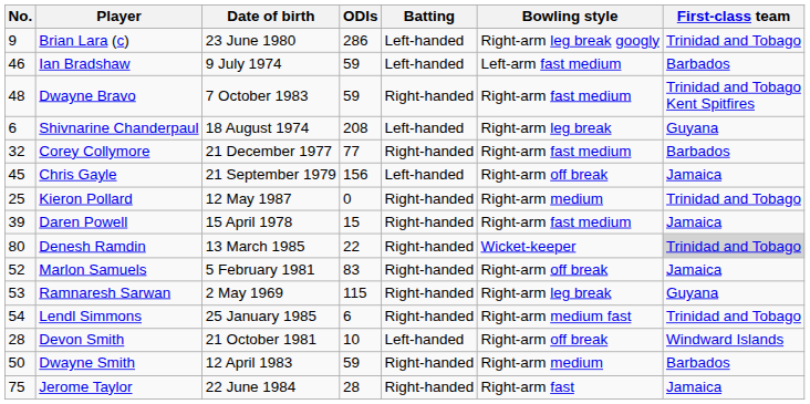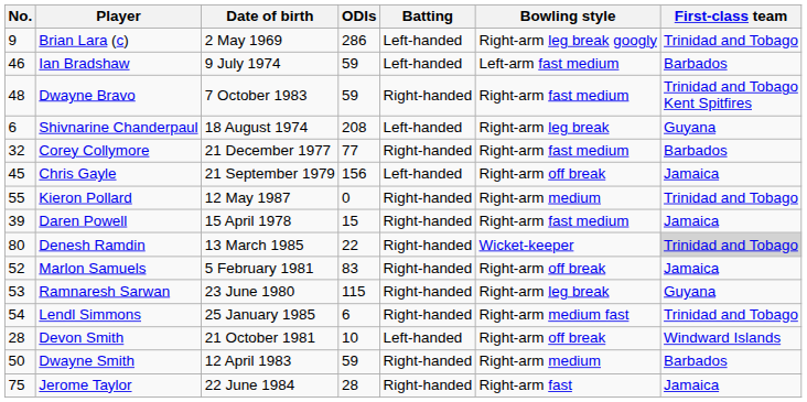 <table class="wikitable">
 <tr>
 <th>No.</th>
 <th>Player</th>
 <th>Date of birth</th>
 <th>ODIs</th>
 <th>Batting</th>
 <th>Bowling style</th>
 <th><a href='#'>First-class</a> team</th>
 </tr>
 <tr>
 <td>9</td>
 <td><a href='#'>Brian Lara</a> (<a href='#'>c</a>)</td>
-<td>23 June 1980</td>
+<td>2 May 1969</td>
 <td>286</td>
 <td>Left-handed</td>
 <td>Right-arm <a href='#'>leg break</a> <a href='#'>googly</a></td>
 <td><a href='#'>Trinidad and Tobago</a></td>
 </tr>
 <tr>
 <td>46</td>
 <td><a href='#'>Ian Bradshaw</a></td>
 <td>9 July 1974</td>
 <td>59</td>
 <td>Left-handed</td>
 <td>Left-arm <a href='#'>fast medium</a></td>
 <td><a href='#'>Barbados</a></td>
 </tr>
 <tr>
 <td>48</td>
 <td><a href='#'>Dwayne Bravo</a></td>
 <td>7 October 1983</td>
 <td>59</td>
 <td>Right-handed</td>
 <td>Right-arm <a href='#'>fast medium</a></td>
 <td><a href='#'>Trinidad and Tobago</a><br><a href='#'>Kent Spitfires</a></td>
 </tr>
 <tr>
 <td>6</td>
 <td><a href='#'>Shivnarine Chanderpaul</a></td>
 <td>18 August 1974</td>
 <td>208</td>
 <td>Left-handed</td>
 <td>Right-arm <a href='#'>leg break</a></td>
 <td><a href='#'>Guyana</a></td>
 </tr>
 <tr>
 <td>32</td>
 <td><a href='#'>Corey Collymore</a></td>
 <td>21 December 1977</td>
 <td>77</td>
 <td>Right-handed</td>
 <td>Right-arm <a href='#'>fast medium</a></td>
 <td><a href='#'>Barbados</a></td>
 </tr>
 <tr>
 <td>45</td>
 <td><a href='#'>Chris Gayle</a></td>
 <td>21 September 1979</td>
 <td>156</td>
 <td>Left-handed</td>
 <td>Right-arm <a href='#'>off break</a></td>
 <td><a href='#'>Jamaica</a></td>
 </tr>
 <tr>
-<td>25</td>
+<td>55</td>
 <td><a href='#'>Kieron Pollard</a></td>
 <td>12 May 1987</td>
 <td>0</td>
 <td>Right-handed</td>
 <td>Right-arm <a href='#'>medium</a></td>
 <td><a href='#'>Trinidad and Tobago</a></td>
 </tr>
 <tr>
 <td>39</td>
 <td><a href='#'>Daren Powell</a></td>
 <td>15 April 1978</td>
 <td>15</td>
 <td>Right-handed</td>
 <td>Right-arm <a href='#'>fast medium</a></td>
 <td><a href='#'>Jamaica</a></td>
 </tr>
 <tr>
 <td>80</td>
 <td><a href='#'>Denesh Ramdin</a></td>
 <td>13 March 1985</td>
 <td>22</td>
 <td>Right-handed</td>
 <td><a href='#'>Wicket-keeper</a></td>
 <td style="background: lightgrey;"><a href='#'>Trinidad and Tobago</a></td>
 </tr>
 <tr>
 <td>52</td>
 <td><a href='#'>Marlon Samuels</a></td>
 <td>5 February 1981</td>
 <td>83</td>
 <td>Right-handed</td>
 <td>Right-arm <a href='#'>off break</a></td>
 <td><a href='#'>Jamaica</a></td>
 </tr>
 <tr>
 <td>53</td>
 <td><a href='#'>Ramnaresh Sarwan</a></td>
-<td>2 May 1969</td>
+<td>23 June 1980</td>
 <td>115</td>
 <td>Right-handed</td>
 <td>Right-arm <a href='#'>leg break</a></td>
 <td><a href='#'>Guyana</a></td>
 </tr>
 <tr>
 <td>54</td>
 <td><a href='#'>Lendl Simmons</a></td>
 <td>25 January 1985</td>
 <td>6</td>
 <td>Right-handed</td>
 <td>Right-arm <a href='#'>medium fast</a></td>
 <td><a href='#'>Trinidad and Tobago</a></td>
 </tr>
 <tr>
 <td>28</td>
 <td><a href='#'>Devon Smith</a></td>
 <td>21 October 1981</td>
 <td>10</td>
 <td>Left-handed</td>
 <td>Right-arm <a href='#'>off break</a></td>
 <td><a href='#'>Windward Islands</a></td>
 </tr>
 <tr>
 <td>50</td>
 <td><a href='#'>Dwayne Smith</a></td>
 <td>12 April 1983</td>
 <td>59</td>
 <td>Right-handed</td>
 <td>Right-arm <a href='#'>medium</a></td>
 <td><a href='#'>Barbados</a></td>
 </tr>
 <tr>
 <td>75</td>
 <td><a href='#'>Jerome Taylor</a></td>
 <td>22 June 1984</td>
 <td>28</td>
 <td>Right-handed</td>
 <td>Right-arm <a href='#'>fast</a></td>
 <td><a href='#'>Jamaica</a></td>
 </tr>
 </table>
